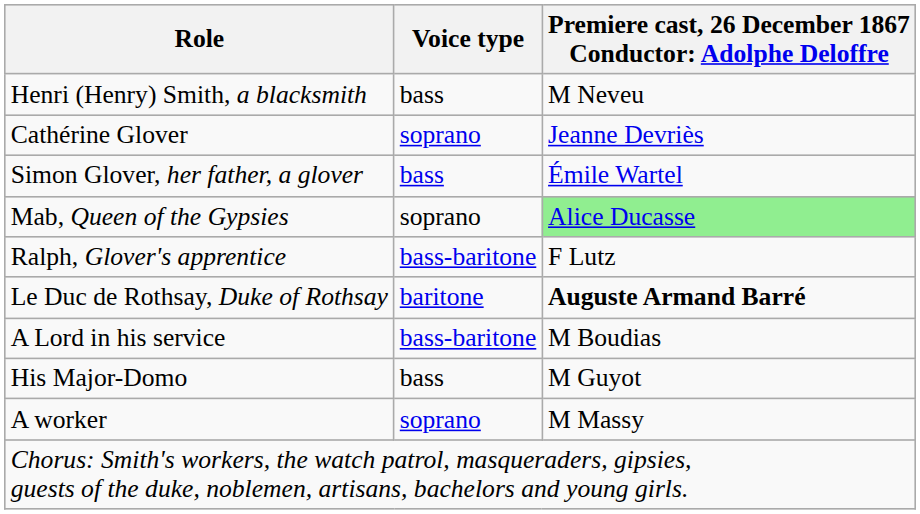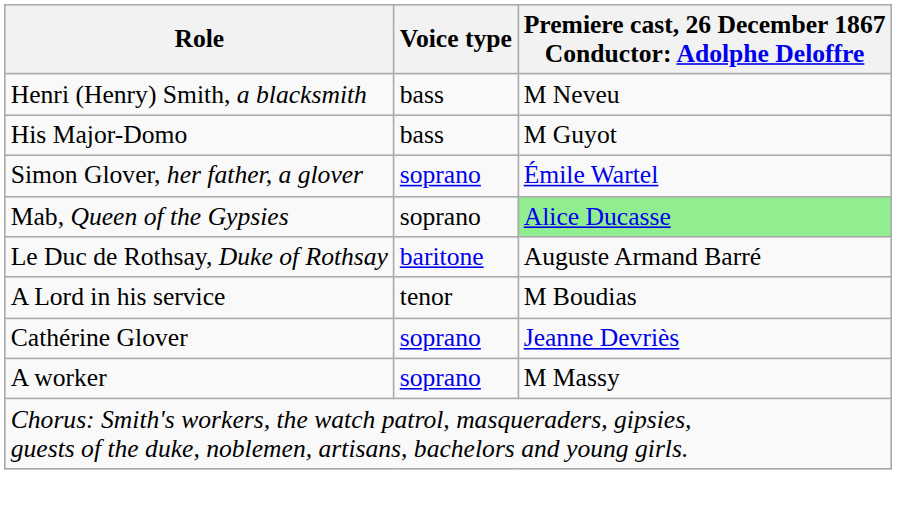 <table class="wikitable">
 <tr>
 <th>Role</th>
 <th>Voice type</th>
 <th>Premiere cast, 26 December 1867<br>Conductor: <a href='#'>Adolphe Deloffre</a></th>
 </tr>
 <tr>
 <td>Henri (Henry) Smith, <em>a blacksmith</em></td>
 <td>bass</td>
 <td>M Neveu</td>
 </tr>
 <tr>
-<td>Cathérine Glover</td>
-<td><a href='#'>soprano</a></td>
-<td><a href='#'>Jeanne Devriès</a></td>
+<td>His Major-Domo</td>
+<td>bass</td>
+<td>M Guyot</td>
 </tr>
 <tr>
 <td>Simon Glover, <em>her father, a glover</em></td>
-<td><a href='#'>bass</a></td>
+<td><a href='#'>soprano</a></td>
 <td><a href='#'>Émile Wartel</a></td>
 </tr>
 <tr>
 <td>Mab, <em>Queen of the Gypsies</em></td>
 <td>soprano</td>
 <td style="background: lightgreen;"><a href='#'>Alice Ducasse</a></td>
 </tr>
 <tr>
-<td>Ralph, <em>Glover's apprentice</em></td>
-<td><a href='#'>bass-baritone</a></td>
-<td>F Lutz</td>
-</tr>
-<tr>
 <td>Le Duc de Rothsay, <em>Duke of Rothsay</em></td>
 <td><a href='#'>baritone</a></td>
-<td><strong>Auguste Armand Barré</strong></td>
+<td>Auguste Armand Barré</td>
 </tr>
 <tr>
 <td>A Lord in his service</td>
-<td><a href='#'>bass-baritone</a></td>
+<td>tenor</td>
 <td>M Boudias</td>
 </tr>
 <tr>
-<td>His Major-Domo</td>
-<td>bass</td>
-<td>M Guyot</td>
+<td>Cathérine Glover</td>
+<td><a href='#'>soprano</a></td>
+<td><a href='#'>Jeanne Devriès</a></td>
 </tr>
 <tr>
 <td>A worker</td>
 <td><a href='#'>soprano</a></td>
 <td>M Massy</td>
 </tr>
 <tr>
 <td colspan="3"><em>Chorus: Smith's workers, the watch patrol, masqueraders, gipsies,<br>guests of the duke, noblemen, artisans, bachelors and young girls.</em></td>
 </tr>
 </table>
